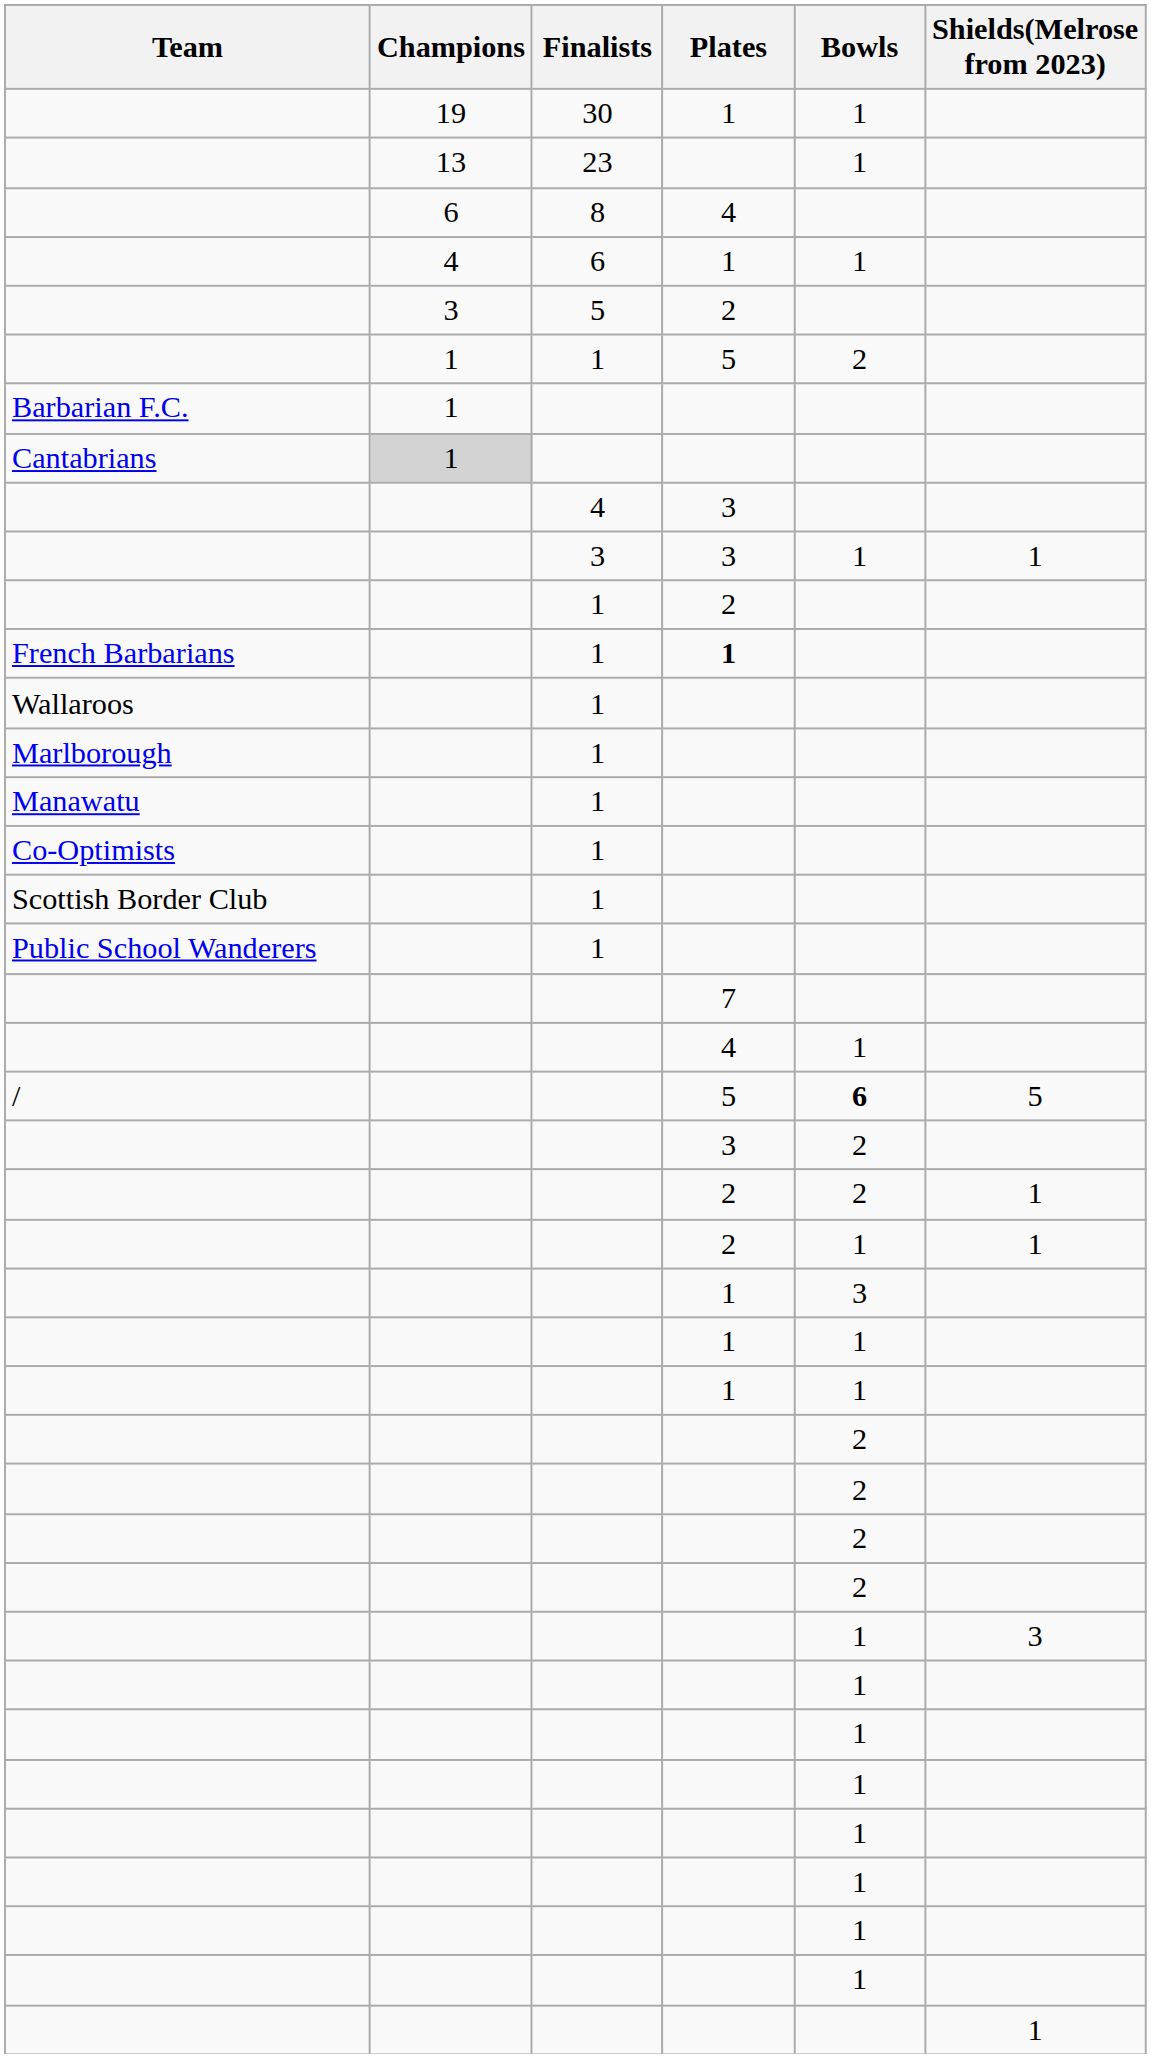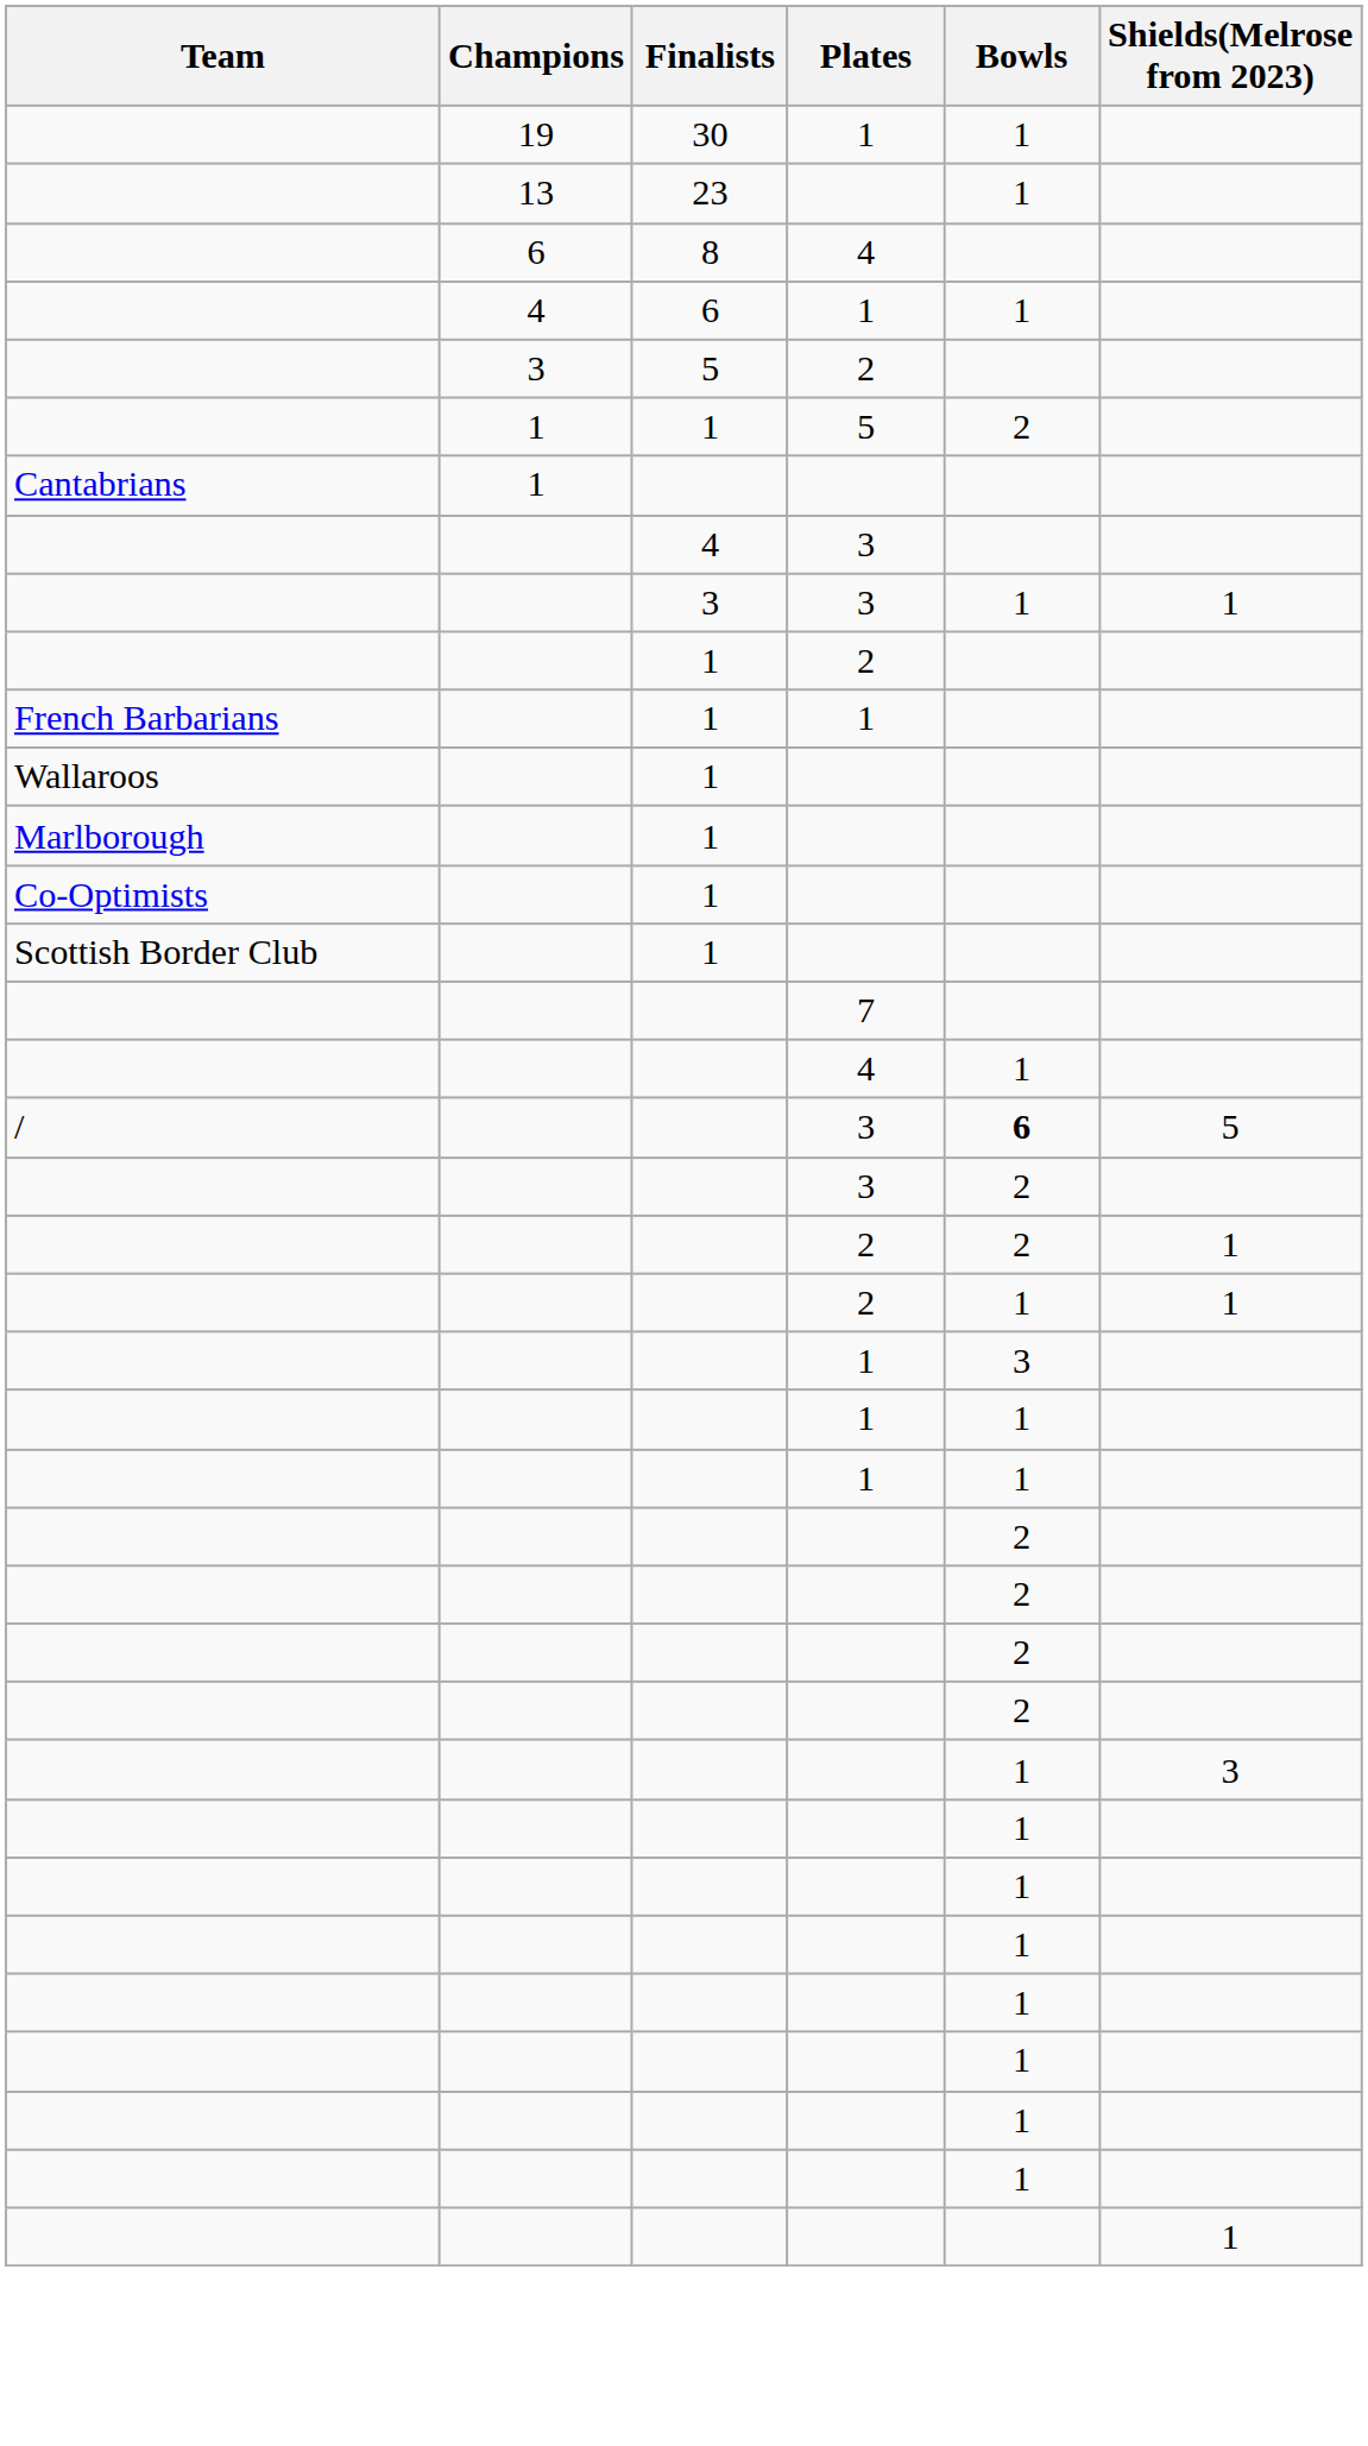 <table class="wikitable sortable" style="font-size:97%; text-align:center">
 <tr>
 <th width="180">Team</th>
 <th width="60">Champions</th>
 <th width="60">Finalists</th>
 <th width="60">Plates</th>
 <th width="60">Bowls</th>
 <th width="60">Shields(Melrose from 2023)</th>
 </tr>
 <tr>
 <td align=left></td>
 <td>19</td>
 <td>30</td>
 <td>1</td>
 <td>1</td>
 <td></td>
 </tr>
 <tr>
 <td align=left></td>
 <td>13</td>
 <td>23</td>
 <td></td>
 <td>1</td>
 <td></td>
 </tr>
 <tr>
 <td align=left></td>
 <td>6</td>
 <td>8</td>
 <td>4</td>
 <td></td>
 <td></td>
 </tr>
 <tr>
 <td align=left></td>
 <td>4</td>
 <td>6</td>
 <td>1</td>
 <td>1</td>
 <td></td>
 </tr>
 <tr>
 <td align=left></td>
 <td>3</td>
 <td>5</td>
 <td>2</td>
 <td></td>
 <td></td>
 </tr>
 <tr>
 <td align=left></td>
 <td>1</td>
 <td>1</td>
 <td>5</td>
 <td>2</td>
 <td></td>
 </tr>
 <tr>
-<td align=left> <a href='#'>Barbarian F.C.</a></td>
+<td align=left> <a href='#'>Cantabrians</a></td>
 <td>1</td>
-<td></td>
-<td></td>
-<td></td>
-<td></td>
-</tr>
-<tr>
-<td align=left> <a href='#'>Cantabrians</a></td>
-<td style="background: lightgrey;">1</td>
 <td></td>
 <td></td>
 <td></td>
 <td></td>
 </tr>
 <tr>
 <td align=left></td>
 <td></td>
 <td>4</td>
 <td>3</td>
 <td></td>
 <td></td>
 </tr>
 <tr>
 <td align=left></td>
 <td></td>
 <td>3</td>
 <td>3</td>
 <td>1</td>
 <td>1</td>
 </tr>
 <tr>
 <td align=left></td>
 <td></td>
 <td>1</td>
 <td>2</td>
 <td></td>
 <td></td>
 </tr>
 <tr>
 <td align=left> <a href='#'>French Barbarians</a></td>
 <td></td>
 <td>1</td>
-<td><strong>1</strong></td>
+<td>1</td>
 <td></td>
 <td></td>
 </tr>
 <tr>
 <td align=left> Wallaroos</td>
 <td></td>
 <td>1</td>
 <td></td>
 <td></td>
 <td></td>
 </tr>
 <tr>
 <td align=left> <a href='#'>Marlborough</a></td>
 <td></td>
 <td>1</td>
 <td></td>
 <td></td>
 <td></td>
 </tr>
 <tr>
-<td align=left> <a href='#'>Manawatu</a></td>
-<td></td>
-<td>1</td>
-<td></td>
-<td></td>
-<td></td>
-</tr>
-<tr>
 <td align=left> <a href='#'>Co-Optimists</a></td>
 <td></td>
 <td>1</td>
 <td></td>
 <td></td>
 <td></td>
 </tr>
 <tr>
 <td align=left> Scottish Border Club</td>
-<td></td>
-<td>1</td>
-<td></td>
-<td></td>
-<td></td>
-</tr>
-<tr>
-<td align=left> <a href='#'>Public School Wanderers</a></td>
 <td></td>
 <td>1</td>
 <td></td>
 <td></td>
 <td></td>
 </tr>
 <tr>
 <td align=left></td>
 <td></td>
 <td></td>
 <td>7</td>
 <td></td>
 <td></td>
 </tr>
 <tr>
 <td align=left></td>
 <td></td>
 <td></td>
 <td>4</td>
 <td>1</td>
 <td></td>
 </tr>
 <tr>
 <td align=left>/</td>
 <td></td>
 <td></td>
-<td>5</td>
+<td>3</td>
 <td><strong>6</strong></td>
 <td>5</td>
 </tr>
 <tr>
 <td align=left></td>
 <td></td>
 <td></td>
 <td>3</td>
 <td>2</td>
 <td></td>
 </tr>
 <tr>
 <td align=left></td>
 <td></td>
 <td></td>
 <td>2</td>
 <td>2</td>
 <td>1</td>
 </tr>
 <tr>
 <td align=left></td>
 <td></td>
 <td></td>
 <td>2</td>
 <td>1</td>
 <td>1</td>
 </tr>
 <tr>
 <td align=left></td>
 <td></td>
 <td></td>
 <td>1</td>
 <td>3</td>
 <td></td>
 </tr>
 <tr>
 <td align=left></td>
 <td></td>
 <td></td>
 <td>1</td>
 <td>1</td>
 <td></td>
 </tr>
 <tr>
 <td align=left></td>
 <td></td>
 <td></td>
 <td>1</td>
 <td>1</td>
 <td></td>
 </tr>
 <tr>
 <td align=left></td>
 <td></td>
 <td></td>
 <td></td>
 <td>2</td>
 <td></td>
 </tr>
 <tr>
 <td align=left></td>
 <td></td>
 <td></td>
 <td></td>
 <td>2</td>
 <td></td>
 </tr>
 <tr>
 <td align=left></td>
 <td></td>
 <td></td>
 <td></td>
 <td>2</td>
 <td></td>
 </tr>
 <tr>
 <td align=left></td>
 <td></td>
 <td></td>
 <td></td>
 <td>2</td>
 <td></td>
 </tr>
 <tr>
 <td align=left></td>
 <td></td>
 <td></td>
 <td></td>
 <td>1</td>
 <td>3</td>
 </tr>
 <tr>
 <td align=left></td>
 <td></td>
 <td></td>
 <td></td>
 <td>1</td>
 <td></td>
 </tr>
 <tr>
 <td align=left></td>
 <td></td>
 <td></td>
 <td></td>
 <td>1</td>
 <td></td>
 </tr>
 <tr>
 <td align=left></td>
 <td></td>
 <td></td>
 <td></td>
 <td>1</td>
 <td></td>
 </tr>
 <tr>
 <td align=left></td>
 <td></td>
 <td></td>
 <td></td>
 <td>1</td>
 <td></td>
 </tr>
 <tr>
 <td align=left></td>
 <td></td>
 <td></td>
 <td></td>
 <td>1</td>
 <td></td>
 </tr>
 <tr>
 <td align=left></td>
 <td></td>
 <td></td>
 <td></td>
 <td>1</td>
 <td></td>
 </tr>
 <tr>
 <td align=left></td>
 <td></td>
 <td></td>
 <td></td>
 <td>1</td>
 <td></td>
 </tr>
 <tr>
 <td align=left></td>
 <td></td>
 <td></td>
 <td></td>
 <td></td>
 <td>1</td>
 </tr>
 </table>
